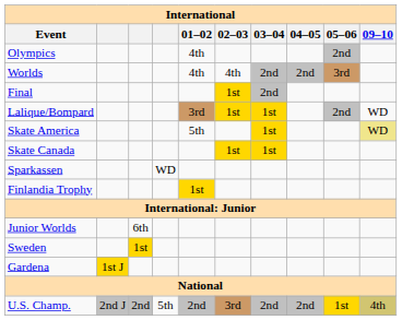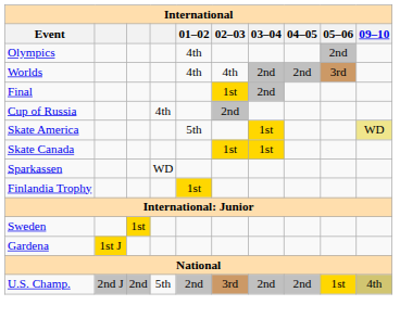 <table class="wikitable" style="text-align:center">
 <tr>
 <th colspan="10" style="background-color: #ffdead; " align="center">International</th>
 </tr>
 <tr>
 <th>Event</th>
 <th></th>
 <th></th>
 <th></th>
 <th>01–02</th>
 <th>02–03</th>
 <th>03–04</th>
 <th>04–05</th>
 <th>05–06</th>
 <th><a href='#'>09–10</a></th>
 </tr>
 <tr>
 <td align=left><a href='#'>Olympics</a></td>
 <td></td>
 <td></td>
 <td></td>
 <td>4th</td>
 <td></td>
 <td></td>
 <td></td>
 <td bgcolor=silver>2nd</td>
 <td></td>
 </tr>
 <tr>
 <td align=left><a href='#'>Worlds</a></td>
 <td></td>
 <td></td>
 <td></td>
 <td>4th</td>
 <td>4th</td>
 <td bgcolor=silver>2nd</td>
 <td bgcolor=silver>2nd</td>
 <td bgcolor=cc9966>3rd</td>
 <td></td>
 </tr>
 <tr>
 <td align=left> <a href='#'>Final</a></td>
 <td></td>
 <td></td>
 <td></td>
 <td></td>
 <td bgcolor=gold>1st</td>
 <td bgcolor=silver>2nd</td>
 <td></td>
 <td></td>
 <td></td>
 </tr>
 <tr>
-<td align=left> <a href='#'>Lalique/Bompard</a></td>
+<td align=left> <a href='#'>Cup of Russia</a></td>
+<td></td>
+<td></td>
+<td>4th</td>
+<td></td>
+<td bgcolor=silver>2nd</td>
 <td></td>
 <td></td>
 <td></td>
-<td bgcolor=cc9966>3rd</td>
-<td bgcolor=gold>1st</td>
-<td bgcolor=gold>1st</td>
 <td></td>
-<td bgcolor=silver>2nd</td>
-<td>WD</td>
 </tr>
 <tr>
 <td align=left> <a href='#'>Skate America</a></td>
 <td></td>
 <td></td>
 <td></td>
 <td>5th</td>
 <td></td>
 <td bgcolor=gold>1st</td>
 <td></td>
 <td></td>
 <td style="background: khaki;">WD</td>
 </tr>
 <tr>
 <td align=left> <a href='#'>Skate Canada</a></td>
 <td></td>
 <td></td>
 <td></td>
 <td></td>
 <td bgcolor=gold>1st</td>
 <td bgcolor=gold>1st</td>
 <td></td>
 <td></td>
 <td></td>
 </tr>
 <tr>
 <td align=left> <a href='#'>Sparkassen</a></td>
 <td></td>
 <td></td>
 <td>WD</td>
 <td></td>
 <td></td>
 <td></td>
 <td></td>
 <td></td>
 <td></td>
 </tr>
 <tr>
 <td align=left><a href='#'>Finlandia Trophy</a></td>
 <td></td>
 <td></td>
 <td></td>
 <td bgcolor=gold>1st</td>
 <td></td>
 <td></td>
 <td></td>
 <td></td>
 <td></td>
 </tr>
 <tr>
 <th colspan="10" style="background-color: #ffdead; " align="center">International: Junior</th>
 </tr>
 <tr>
-<td align=left><a href='#'>Junior Worlds</a></td>
-<td></td>
-<td>6th</td>
-<td></td>
-<td></td>
-<td></td>
-<td></td>
-<td></td>
-<td></td>
-<td></td>
-</tr>
-<tr>
 <td align=left> <a href='#'>Sweden</a></td>
 <td></td>
 <td bgcolor=gold>1st</td>
 <td></td>
 <td></td>
 <td></td>
 <td></td>
 <td></td>
 <td></td>
 <td></td>
 </tr>
 <tr>
 <td align=left><a href='#'>Gardena</a></td>
 <td bgcolor="gold">1st J</td>
 <td></td>
 <td></td>
 <td></td>
 <td></td>
 <td></td>
 <td></td>
 <td></td>
 <td></td>
 </tr>
 <tr>
 <th colspan="10" style="background-color: #ffdead; " align="center">National</th>
 </tr>
 <tr>
 <td align=left><a href='#'>U.S. Champ.</a></td>
 <td bgcolor="silver">2nd J</td>
 <td bgcolor=silver>2nd</td>
 <td>5th</td>
 <td bgcolor=silver>2nd</td>
 <td bgcolor=cc9966>3rd</td>
 <td bgcolor=silver>2nd</td>
 <td bgcolor=silver>2nd</td>
 <td bgcolor=gold>1st</td>
 <td bgcolor="d1c571">4th</td>
 </tr>
 </table>
